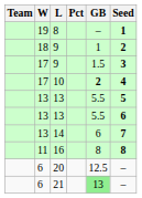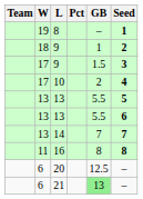 <table class=wikitable>
 <tr>
 <th>Team</th>
 <th>W</th>
 <th>L</th>
 <th>Pct</th>
 <th>GB</th>
 <th>Seed</th>
 </tr>
 <tr bgcolor="#ccffcc">
 <td></td>
 <td>19</td>
 <td>8</td>
 <td></td>
 <td style="text-align:center;">–</td>
 <td style="text-align:center;"><strong>1</strong></td>
 </tr>
 <tr bgcolor="#ccffcc">
 <td></td>
 <td>18</td>
 <td>9</td>
 <td></td>
 <td style="text-align:center;">1</td>
 <td style="text-align:center;"><strong>2</strong></td>
 </tr>
 <tr bgcolor="#ccffcc">
 <td></td>
 <td>17</td>
 <td>9</td>
 <td></td>
 <td style="text-align:center;">1.5</td>
 <td style="text-align:center;"><strong>3</strong></td>
 </tr>
 <tr bgcolor="#ccffcc">
 <td></td>
 <td>17</td>
 <td>10</td>
 <td></td>
-<td style="text-align:center;"><strong>2</strong></td>
+<td style="text-align:center;">2</td>
 <td style="text-align:center;"><strong>4</strong></td>
 </tr>
 <tr bgcolor="#ccffcc">
 <td></td>
 <td>13</td>
 <td>13</td>
 <td></td>
 <td style="text-align:center;">5.5</td>
 <td style="text-align:center;"><strong>5</strong></td>
 </tr>
 <tr bgcolor="#ccffcc">
 <td></td>
 <td>13</td>
 <td>13</td>
 <td></td>
 <td style="text-align:center;">5.5</td>
 <td style="text-align:center;"><strong>6</strong></td>
 </tr>
 <tr bgcolor="#ccffcc">
 <td></td>
 <td>13</td>
 <td>14</td>
 <td></td>
-<td style="text-align:center;">6</td>
+<td style="text-align:center;">7</td>
 <td style="text-align:center;"><strong>7</strong></td>
 </tr>
 <tr bgcolor="#ccffcc">
 <td></td>
 <td>11</td>
 <td>16</td>
 <td></td>
 <td style="text-align:center;">8</td>
 <td style="text-align:center;"><strong>8</strong></td>
 </tr>
 <tr>
 <td></td>
 <td>6</td>
 <td>20</td>
 <td></td>
 <td style="text-align:center;">12.5</td>
 <td style="text-align:center;">–</td>
 </tr>
 <tr>
 <td></td>
 <td>6</td>
 <td>21</td>
 <td></td>
 <td style="background: lightgreen; text-align:center;">13</td>
 <td style="text-align:center;">–</td>
 </tr>
 </table>
